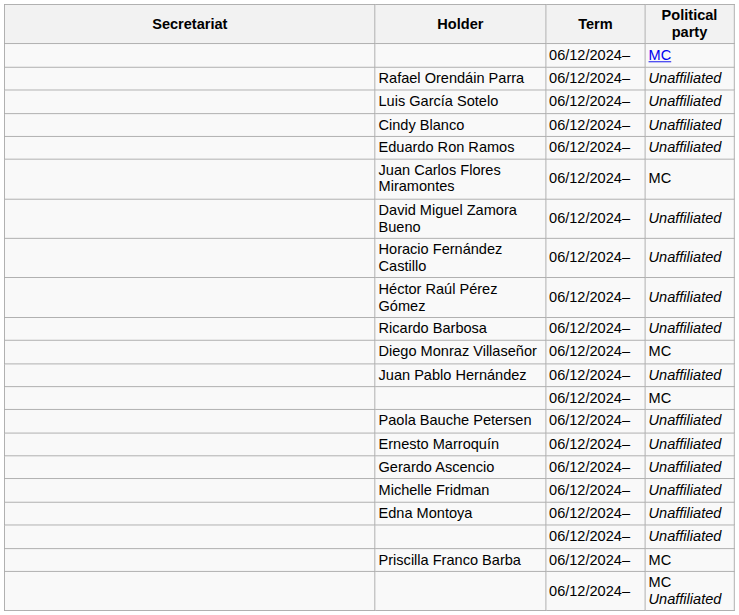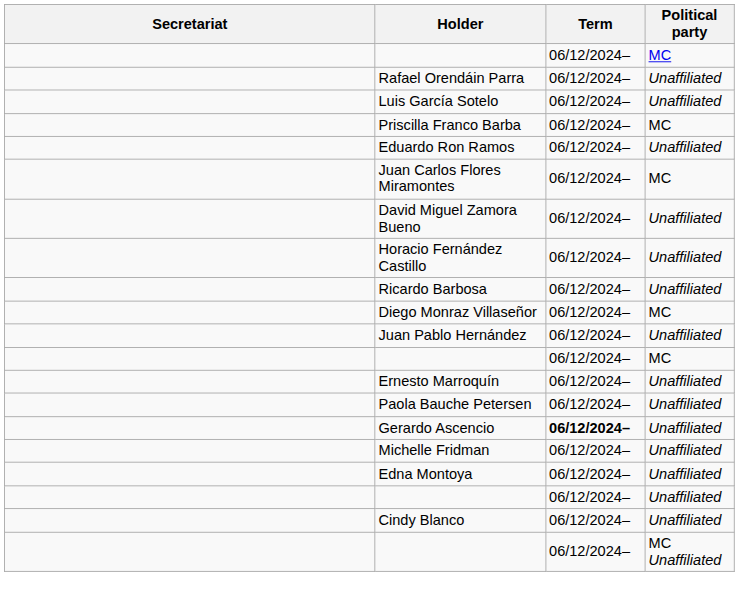 <table class="wikitable">
 <tr>
 <th width=400px>Secretariat</th>
 <th width=180px>Holder</th>
 <th width=102px>Term</th>
 <th width=90px>Political party</th>
 </tr>
 <tr>
 <td></td>
 <td></td>
 <td>06/12/2024–</td>
 <td><a href='#'>MC</a> </td>
 </tr>
 <tr>
 <td></td>
 <td>Rafael Orendáin Parra</td>
 <td>06/12/2024–</td>
 <td><em>Unaffiliated</em></td>
 </tr>
 <tr>
 <td> </td>
 <td>Luis García Sotelo</td>
 <td>06/12/2024–</td>
 <td><em>Unaffiliated</em></td>
 </tr>
 <tr>
 <td></td>
-<td>Cindy Blanco</td>
+<td>Priscilla Franco Barba</td>
 <td>06/12/2024–</td>
-<td><em>Unaffiliated</em></td>
+<td>MC </td>
 </tr>
 <tr>
 <td></td>
 <td>Eduardo Ron Ramos</td>
 <td>06/12/2024–</td>
 <td><em>Unaffiliated</em></td>
 </tr>
 <tr>
 <td></td>
 <td>Juan Carlos Flores Miramontes</td>
 <td>06/12/2024–</td>
 <td>MC </td>
 </tr>
 <tr>
 <td></td>
 <td>David Miguel Zamora Bueno</td>
 <td>06/12/2024–</td>
 <td><em>Unaffiliated</em></td>
 </tr>
 <tr>
 <td></td>
 <td>Horacio Fernández Castillo</td>
-<td>06/12/2024–</td>
-<td><em>Unaffiliated</em></td>
-</tr>
-<tr>
-<td></td>
-<td>Héctor Raúl Pérez Gómez</td>
 <td>06/12/2024–</td>
 <td><em>Unaffiliated</em></td>
 </tr>
 <tr>
 <td></td>
 <td>Ricardo Barbosa</td>
 <td>06/12/2024–</td>
 <td><em>Unaffiliated</em></td>
 </tr>
 <tr>
 <td></td>
 <td>Diego Monraz Villaseñor</td>
 <td>06/12/2024–</td>
 <td>MC </td>
 </tr>
 <tr>
 <td></td>
 <td>Juan Pablo Hernández</td>
 <td>06/12/2024–</td>
 <td><em>Unaffiliated</em></td>
 </tr>
 <tr>
 <td></td>
 <td></td>
 <td>06/12/2024–</td>
 <td>MC </td>
 </tr>
 <tr>
 <td></td>
+<td>Ernesto Marroquín</td>
+<td>06/12/2024–</td>
+<td><em>Unaffiliated</em></td>
+</tr>
+<tr>
+<td></td>
 <td>Paola Bauche Petersen</td>
 <td>06/12/2024–</td>
 <td><em>Unaffiliated</em></td>
 </tr>
 <tr>
 <td></td>
-<td>Ernesto Marroquín</td>
-<td>06/12/2024–</td>
-<td><em>Unaffiliated</em></td>
-</tr>
-<tr>
-<td></td>
 <td>Gerardo Ascencio</td>
-<td>06/12/2024–</td>
+<td><strong>06/12/2024–</strong></td>
 <td><em>Unaffiliated</em></td>
 </tr>
 <tr>
 <td></td>
 <td>Michelle Fridman</td>
 <td>06/12/2024–</td>
 <td><em>Unaffiliated</em></td>
 </tr>
 <tr>
 <td></td>
 <td>Edna Montoya</td>
 <td>06/12/2024–</td>
 <td><em>Unaffiliated</em></td>
 </tr>
 <tr>
 <td></td>
 <td></td>
 <td>06/12/2024–</td>
 <td><em>Unaffiliated</em></td>
 </tr>
 <tr>
 <td></td>
-<td>Priscilla Franco Barba</td>
+<td>Cindy Blanco</td>
 <td>06/12/2024–</td>
-<td>MC </td>
+<td><em>Unaffiliated</em></td>
 </tr>
 <tr>
 <td></td>
 <td></td>
 <td>06/12/2024–</td>
 <td>MC  <br><em>Unaffiliated</em></td>
 </tr>
 </table>
